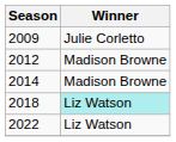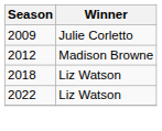 <table class="wikitable collapsible">
 <tr>
 <th>Season</th>
 <th>Winner</th>
 </tr>
 <tr>
 <td>2009</td>
 <td>Julie Corletto</td>
 </tr>
 <tr>
 <td>2012</td>
 <td>Madison Browne</td>
 </tr>
 <tr>
-<td>2014</td>
-<td>Madison Browne</td>
-</tr>
-<tr>
 <td>2018</td>
-<td style="background: paleturquoise;">Liz Watson</td>
+<td>Liz Watson</td>
 </tr>
 <tr>
 <td>2022</td>
 <td>Liz Watson</td>
 </tr>
 <tr>
 </tr>
 </table>
